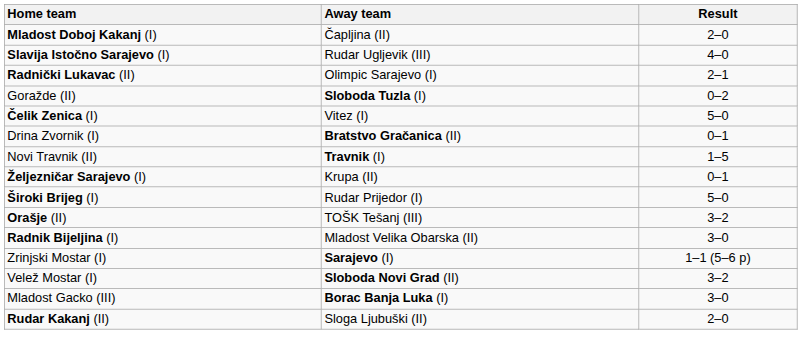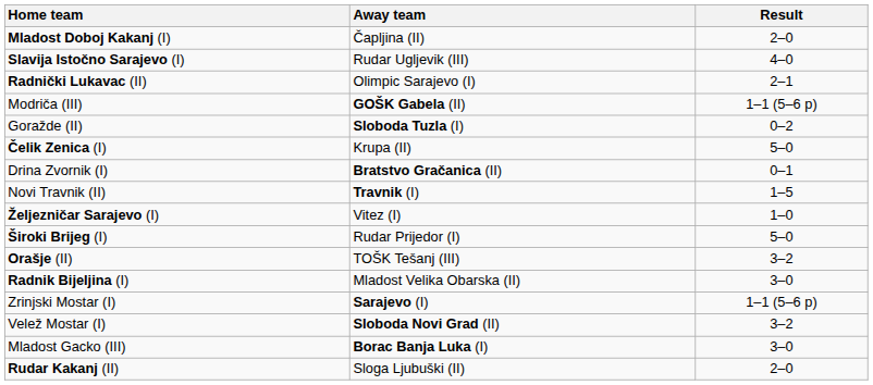 <table class="wikitable" style="width:50%">
 <tr>
 <th style="width:40%; text-align:left">Home team</th>
 <th style="width:40%; text-align:left">Away team</th>
 <th>Result</th>
 </tr>
 <tr>
 <td><strong>Mladost Doboj Kakanj</strong> (I)</td>
 <td>Čapljina (II)</td>
 <td style="text-align:center">2–0</td>
 </tr>
 <tr>
 <td><strong>Slavija Istočno Sarajevo</strong> (I)</td>
 <td>Rudar Ugljevik (III)</td>
 <td style="text-align:center">4–0</td>
 </tr>
 <tr>
 <td><strong>Radnički Lukavac</strong> (II)</td>
 <td>Olimpic Sarajevo (I)</td>
 <td style="text-align:center">2–1</td>
 </tr>
 <tr>
+<td>Modriča (III)</td>
+<td><strong>GOŠK Gabela</strong> (II)</td>
+<td style="text-align:center">1–1 (5–6 p)</td>
+</tr>
+<tr>
 <td>Goražde (II)</td>
 <td><strong>Sloboda Tuzla</strong> (I)</td>
 <td style="text-align:center">0–2</td>
 </tr>
 <tr>
 <td><strong>Čelik Zenica</strong> (I)</td>
-<td>Vitez (I)</td>
+<td>Krupa (II)</td>
 <td style="text-align:center">5–0</td>
 </tr>
 <tr>
 <td>Drina Zvornik (I)</td>
 <td><strong>Bratstvo Gračanica</strong> (II)</td>
 <td style="text-align:center">0–1</td>
 </tr>
 <tr>
 <td>Novi Travnik (II)</td>
 <td><strong>Travnik</strong> (I)</td>
 <td style="text-align:center">1–5</td>
 </tr>
 <tr>
 <td><strong>Željezničar Sarajevo</strong> (I)</td>
-<td>Krupa (II)</td>
-<td style="text-align:center">0–1</td>
+<td>Vitez (I)</td>
+<td style="text-align:center">1–0</td>
 </tr>
 <tr>
 <td><strong>Široki Brijeg</strong> (I)</td>
 <td>Rudar Prijedor (I)</td>
 <td style="text-align:center">5–0</td>
 </tr>
 <tr>
 <td><strong>Orašje</strong> (II)</td>
 <td>TOŠK Tešanj (III)</td>
 <td style="text-align:center">3–2</td>
 </tr>
 <tr>
 <td><strong>Radnik Bijeljina</strong> (I)</td>
 <td>Mladost Velika Obarska (II)</td>
 <td style="text-align:center">3–0</td>
 </tr>
 <tr>
 <td>Zrinjski Mostar (I)</td>
 <td><strong>Sarajevo</strong> (I)</td>
 <td style="text-align:center">1–1 (5–6 p)</td>
 </tr>
 <tr>
 <td>Velež Mostar (I)</td>
 <td><strong>Sloboda Novi Grad</strong> (II)</td>
 <td style="text-align:center">3–2</td>
 </tr>
 <tr>
 <td>Mladost Gacko (III)</td>
 <td><strong>Borac Banja Luka</strong> (I)</td>
 <td style="text-align:center">3–0</td>
 </tr>
 <tr>
 <td><strong>Rudar Kakanj</strong> (II)</td>
 <td>Sloga Ljubuški (II)</td>
 <td style="text-align:center">2–0</td>
 </tr>
 </table>
